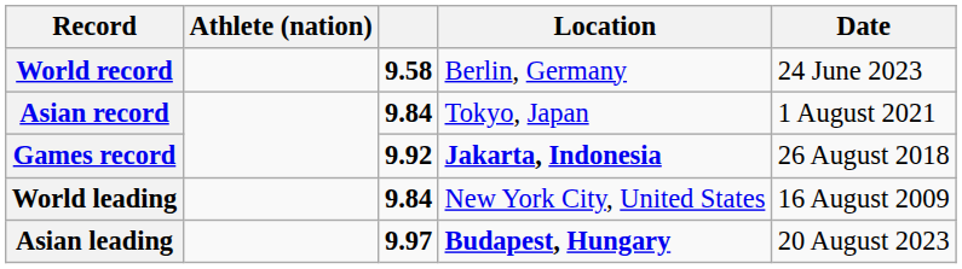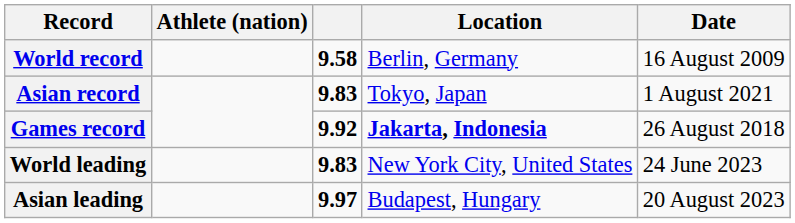 <table class="wikitable">
 <tr>
 <th scope="col">Record</th>
 <th scope="col">Athlete (nation)</th>
 <th scope="col"></th>
 <th scope="col">Location</th>
 <th scope="col">Date</th>
 </tr>
 <tr>
 <th scope="row"><a href='#'>World record</a></th>
 <td></td>
 <td align="center"><strong>9.58</strong></td>
 <td><a href='#'>Berlin</a>, <a href='#'>Germany</a></td>
-<td>24 June 2023</td>
+<td>16 August 2009</td>
 </tr>
 <tr>
 <th scope="row"><a href='#'>Asian record</a></th>
 <td rowspan="2"></td>
-<td align="center"><strong>9.84</strong></td>
+<td align="center"><strong>9.83</strong></td>
 <td><a href='#'>Tokyo</a>, <a href='#'>Japan</a></td>
 <td>1 August 2021</td>
 </tr>
 <tr>
 <th><a href='#'>Games record</a></th>
 <td align="center"><strong>9.92</strong></td>
 <td><strong><a href='#'>Jakarta</a>, <a href='#'>Indonesia</a></strong></td>
 <td>26 August 2018</td>
 </tr>
 <tr>
 <th scope="row">World leading</th>
 <td></td>
-<td align="center"><strong>9.84</strong></td>
+<td align="center"><strong>9.83</strong></td>
 <td><a href='#'>New York City</a>, <a href='#'>United States</a></td>
-<td>16 August 2009</td>
+<td>24 June 2023</td>
 </tr>
 <tr>
 <th scope="row">Asian leading</th>
 <td></td>
 <td align="center"><strong>9.97</strong></td>
-<td><strong><a href='#'>Budapest</a>, <a href='#'>Hungary</a></strong></td>
+<td><a href='#'>Budapest</a>, <a href='#'>Hungary</a></td>
 <td>20 August 2023</td>
 </tr>
 </table>
